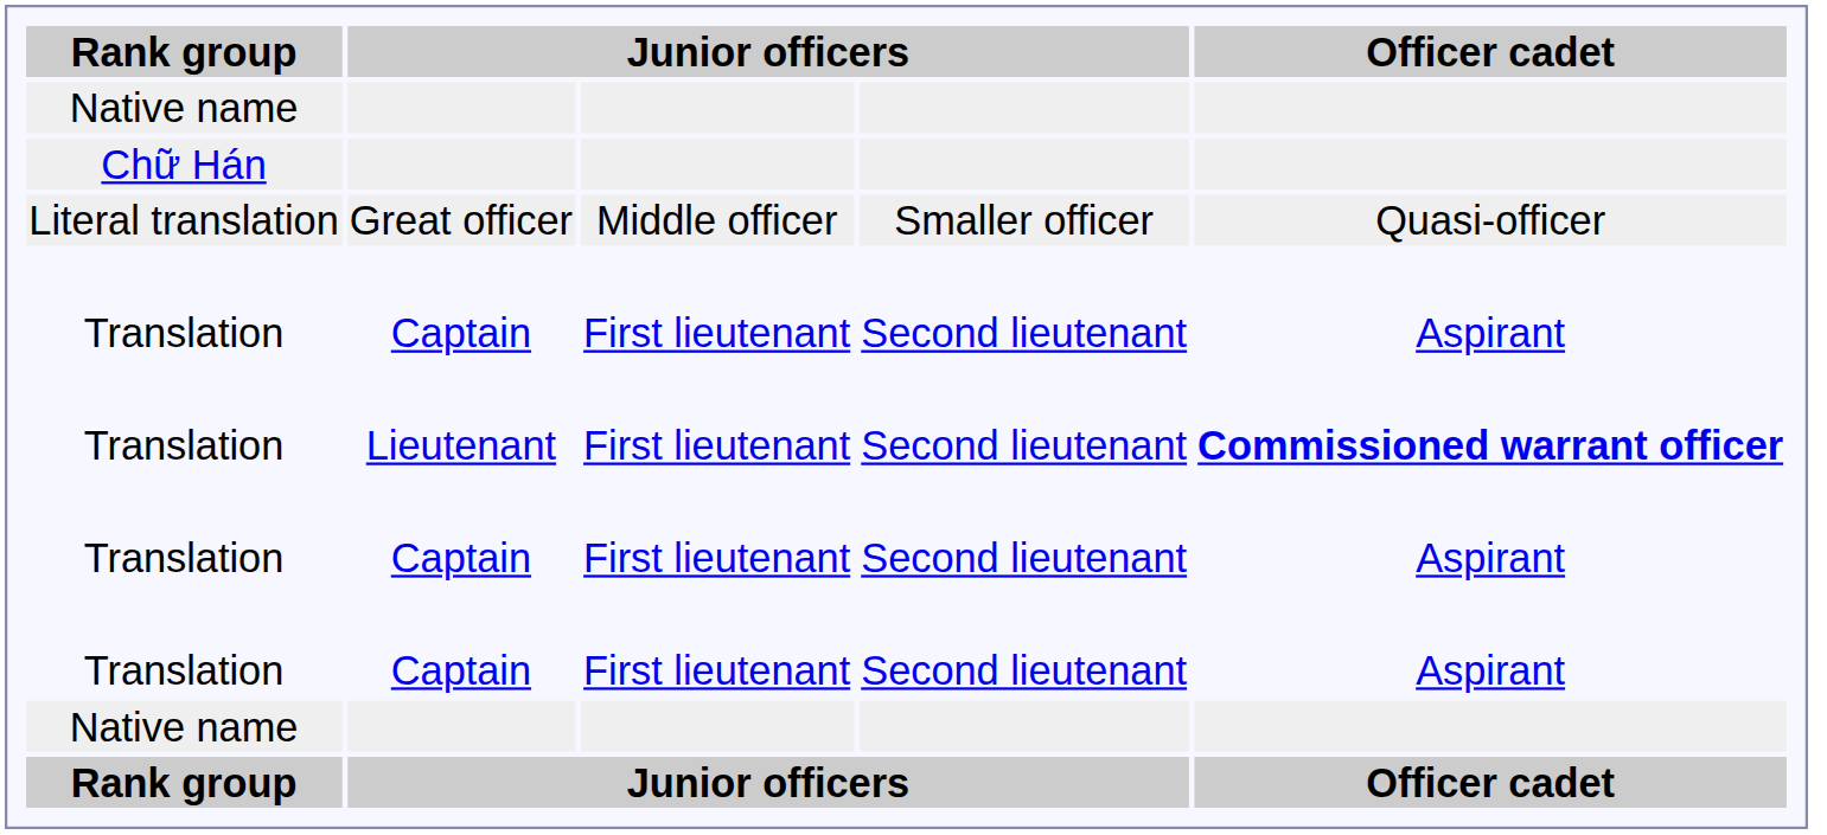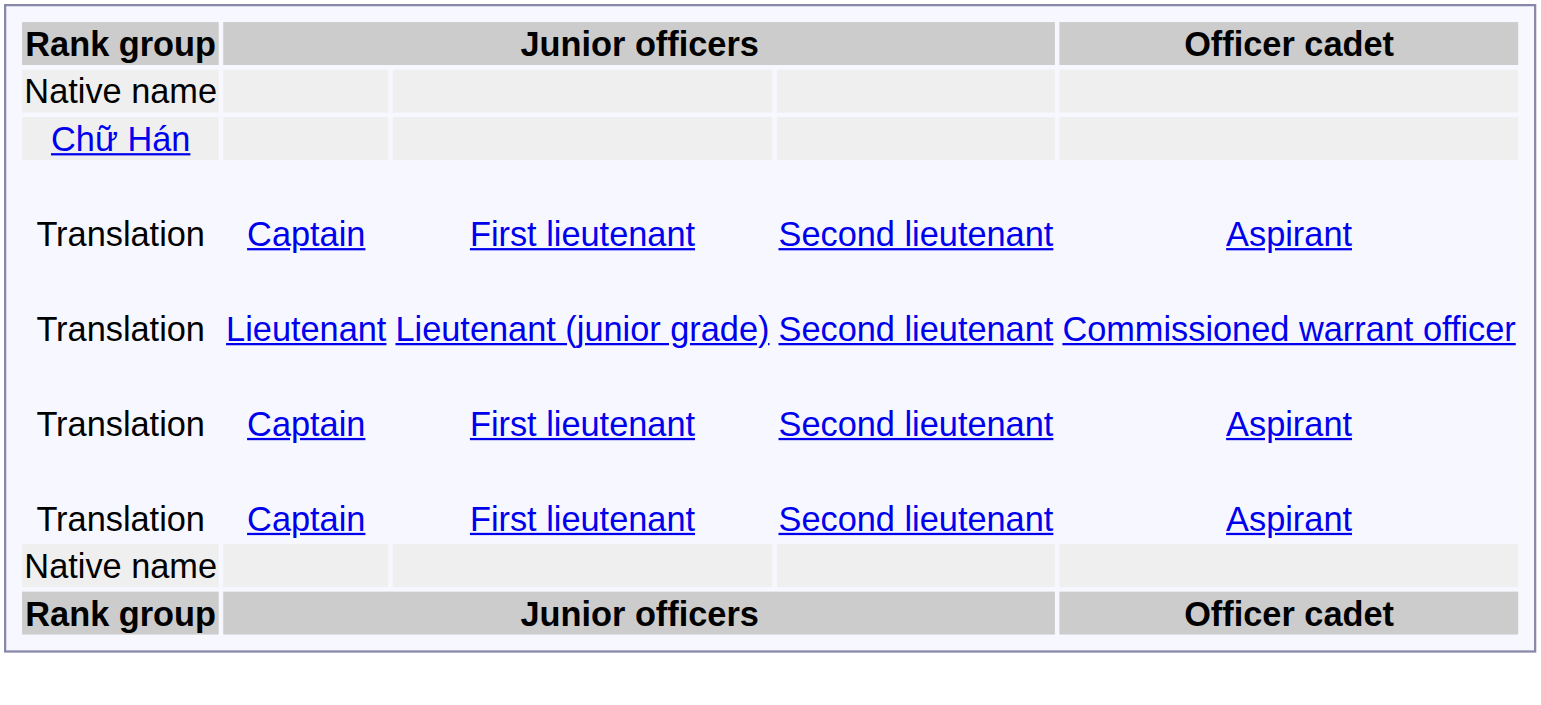 <table style="border:1px solid #8888aa; background-color:#f7f8ff; padding:5px; font-size:95%; margin: 0px 12px 12px 0px; text-align:center;">
 <tr style="background-color:#CCCCCC; text-align:center;">
 <th>Rank group</th>
 <th colspan=3>Junior officers</th>
 <th>Officer cadet</th>
 </tr>
 <tr style="text-align:center; background:#efefef;">
 <td>Native name</td>
 <td></td>
 <td></td>
 <td></td>
 <td></td>
 </tr>
 <tr style="text-align:center; background:#efefef;">
 <td><a href='#'>Chữ Hán</a></td>
 <td></td>
 <td></td>
 <td></td>
 <td></td>
-</tr>
-<tr style="text-align:center; background:#efefef;">
-<td>Literal translation</td>
-<td>Great officer</td>
-<td>Middle officer</td>
-<td>Smaller officer</td>
-<td>Quasi-officer</td>
 </tr>
 <tr>
 <td><strong></strong><br></td>
 <td></td>
 <td></td>
 <td></td>
 <td></td>
 </tr>
 <tr>
 <td>Translation</td>
 <td><a href='#'>Captain</a></td>
 <td><a href='#'>First lieutenant</a></td>
 <td><a href='#'>Second lieutenant</a></td>
 <td><a href='#'>Aspirant</a></td>
 </tr>
 <tr>
 <td><strong></strong><br></td>
 <td></td>
 <td></td>
 <td></td>
 <td></td>
 </tr>
 <tr>
 <td>Translation</td>
 <td><a href='#'>Lieutenant</a></td>
-<td><a href='#'>First lieutenant</a></td>
+<td><a href='#'>Lieutenant (junior grade)</a></td>
 <td><a href='#'>Second lieutenant</a></td>
-<td><strong><a href='#'>Commissioned warrant officer</a></strong></td>
+<td><a href='#'>Commissioned warrant officer</a></td>
 </tr>
 <tr>
 <td><strong></strong><br></td>
 <td></td>
 <td></td>
 <td></td>
 <td></td>
 </tr>
 <tr>
 <td>Translation</td>
 <td><a href='#'>Captain</a></td>
 <td><a href='#'>First lieutenant</a></td>
 <td><a href='#'>Second lieutenant</a></td>
 <td><a href='#'>Aspirant</a></td>
 </tr>
 <tr>
 <td><strong></strong><br></td>
 <td></td>
 <td></td>
 <td></td>
 <td></td>
 </tr>
 <tr>
 <td>Translation</td>
 <td><a href='#'>Captain</a></td>
 <td><a href='#'>First lieutenant</a></td>
 <td><a href='#'>Second lieutenant</a></td>
 <td><a href='#'>Aspirant</a></td>
 </tr>
 <tr style="background:#efefef;">
 <td>Native name</td>
 <td></td>
 <td></td>
 <td></td>
 <td></td>
 </tr>
 <tr style="background-color:#CCCCCC; text-align:center;">
 <th>Rank group</th>
 <th colspan=3>Junior officers</th>
 <th>Officer cadet</th>
 </tr>
 </table>
